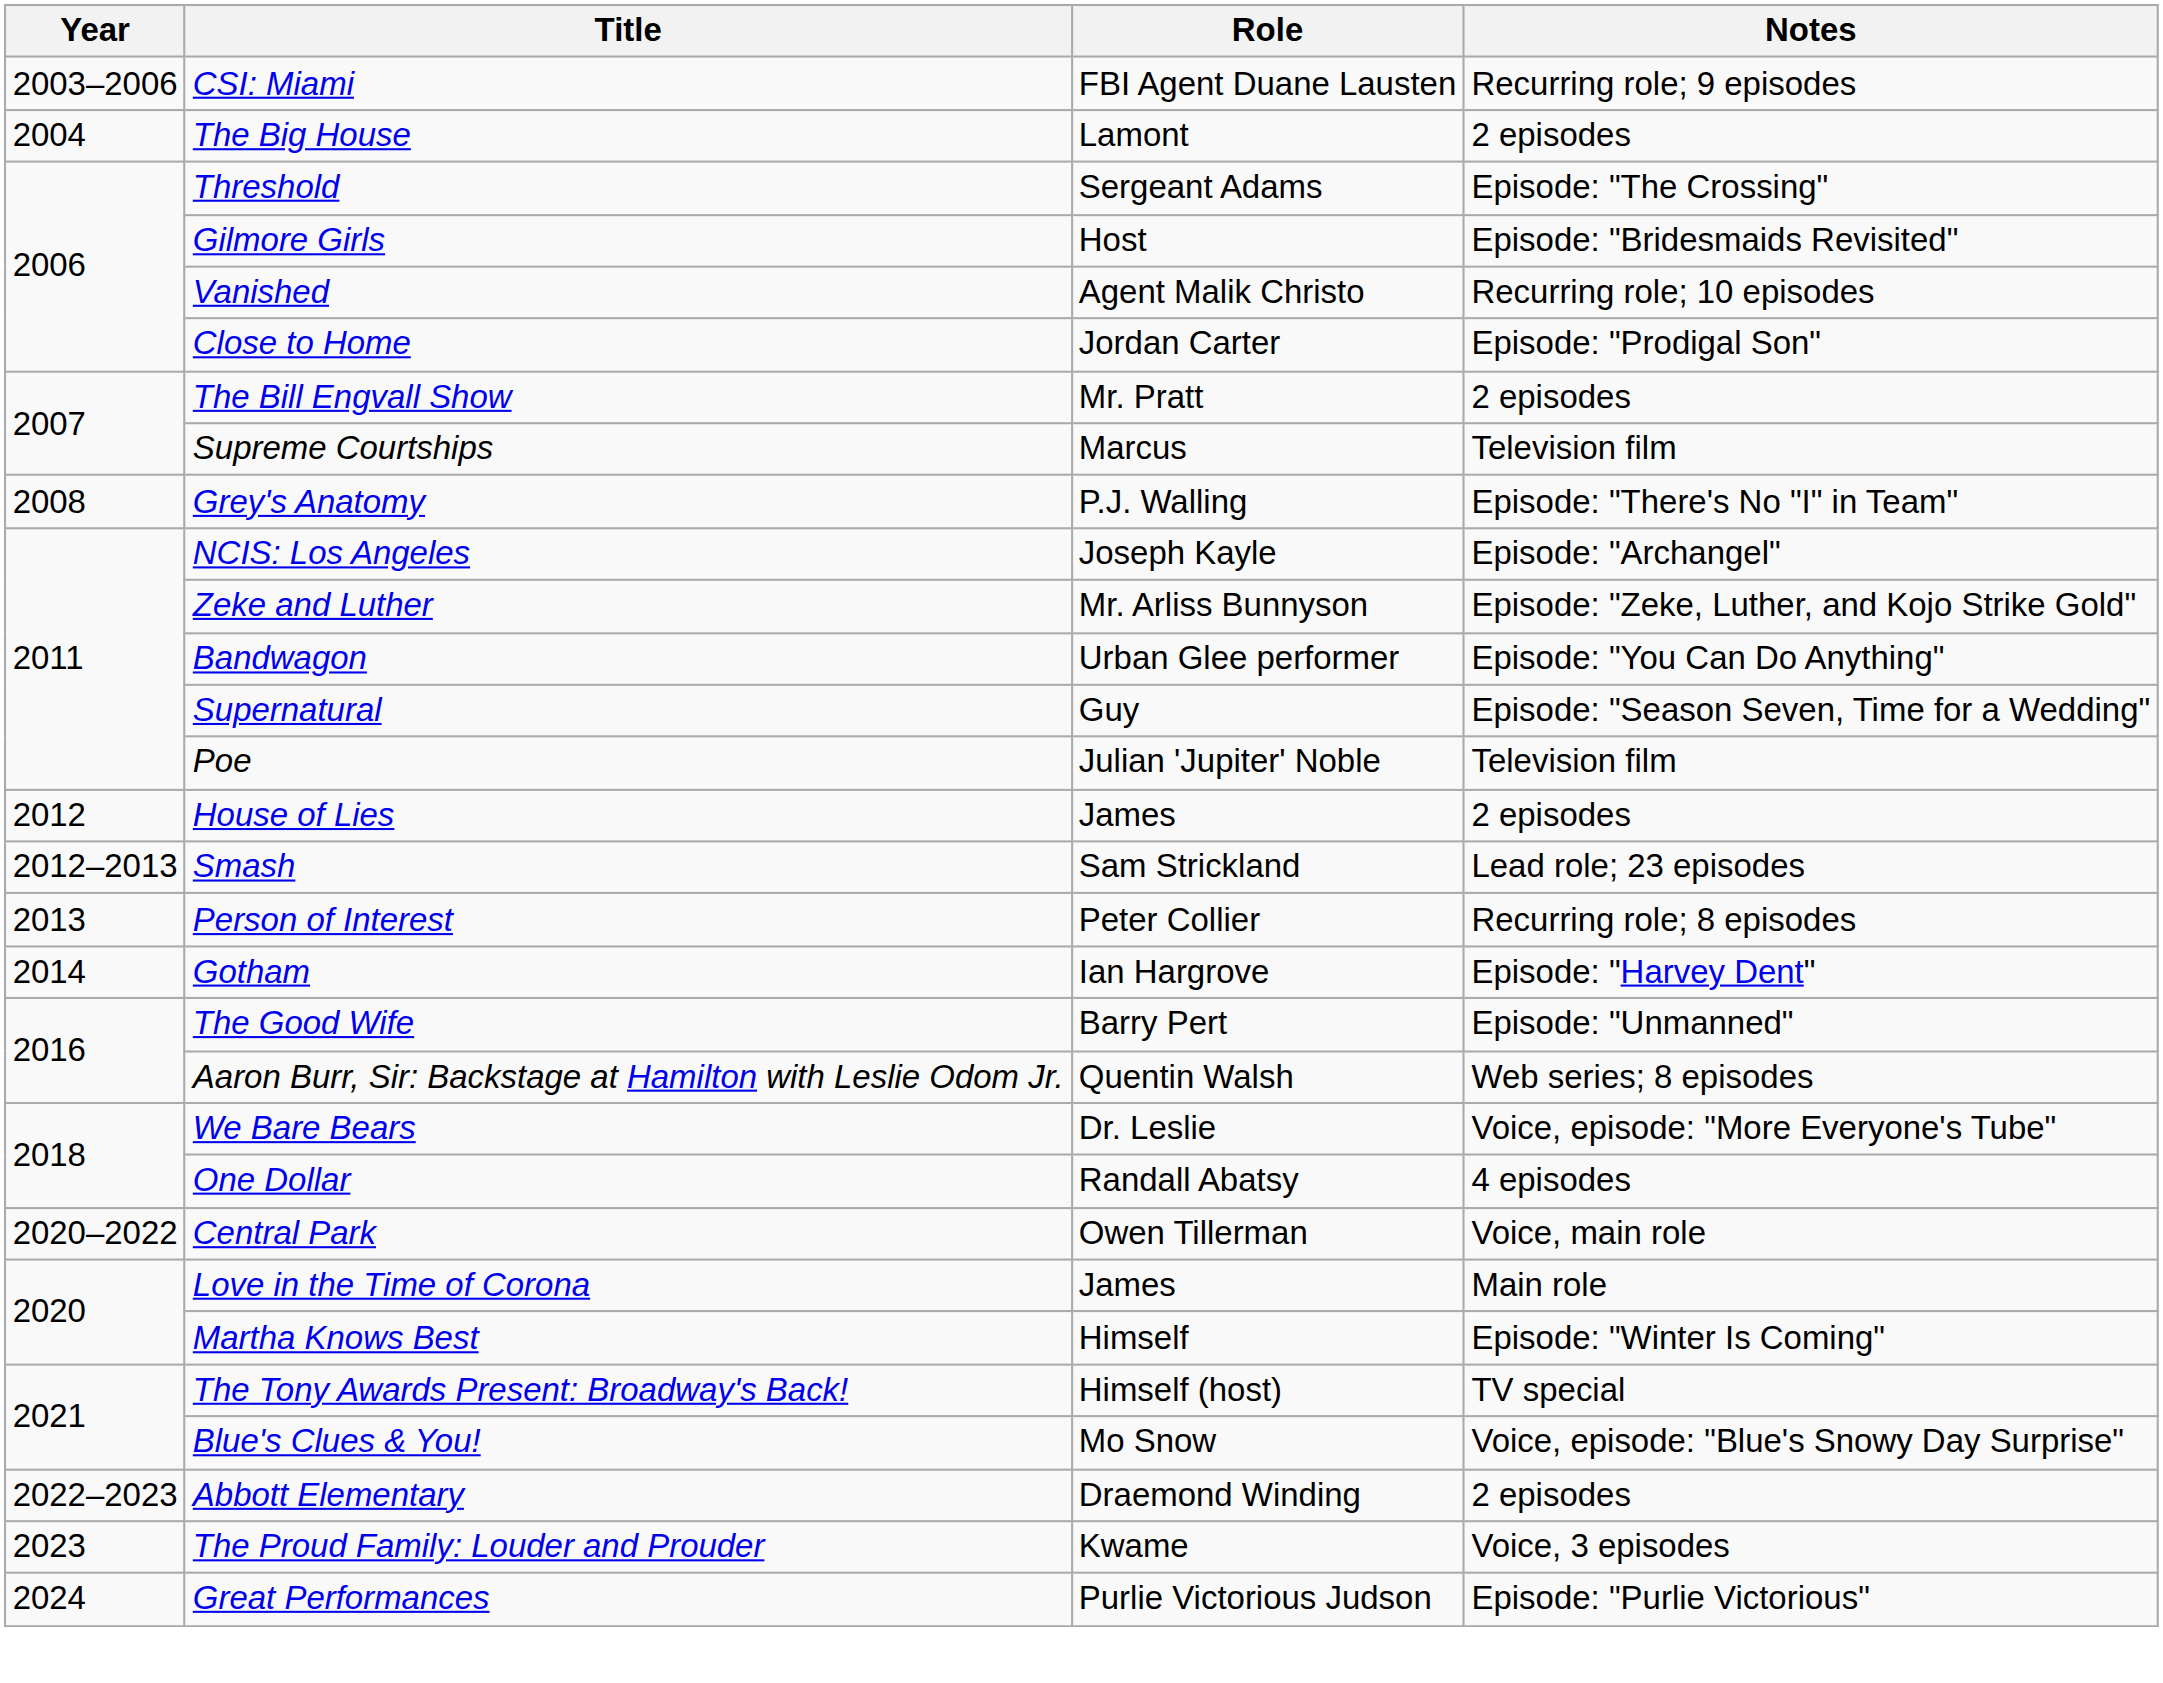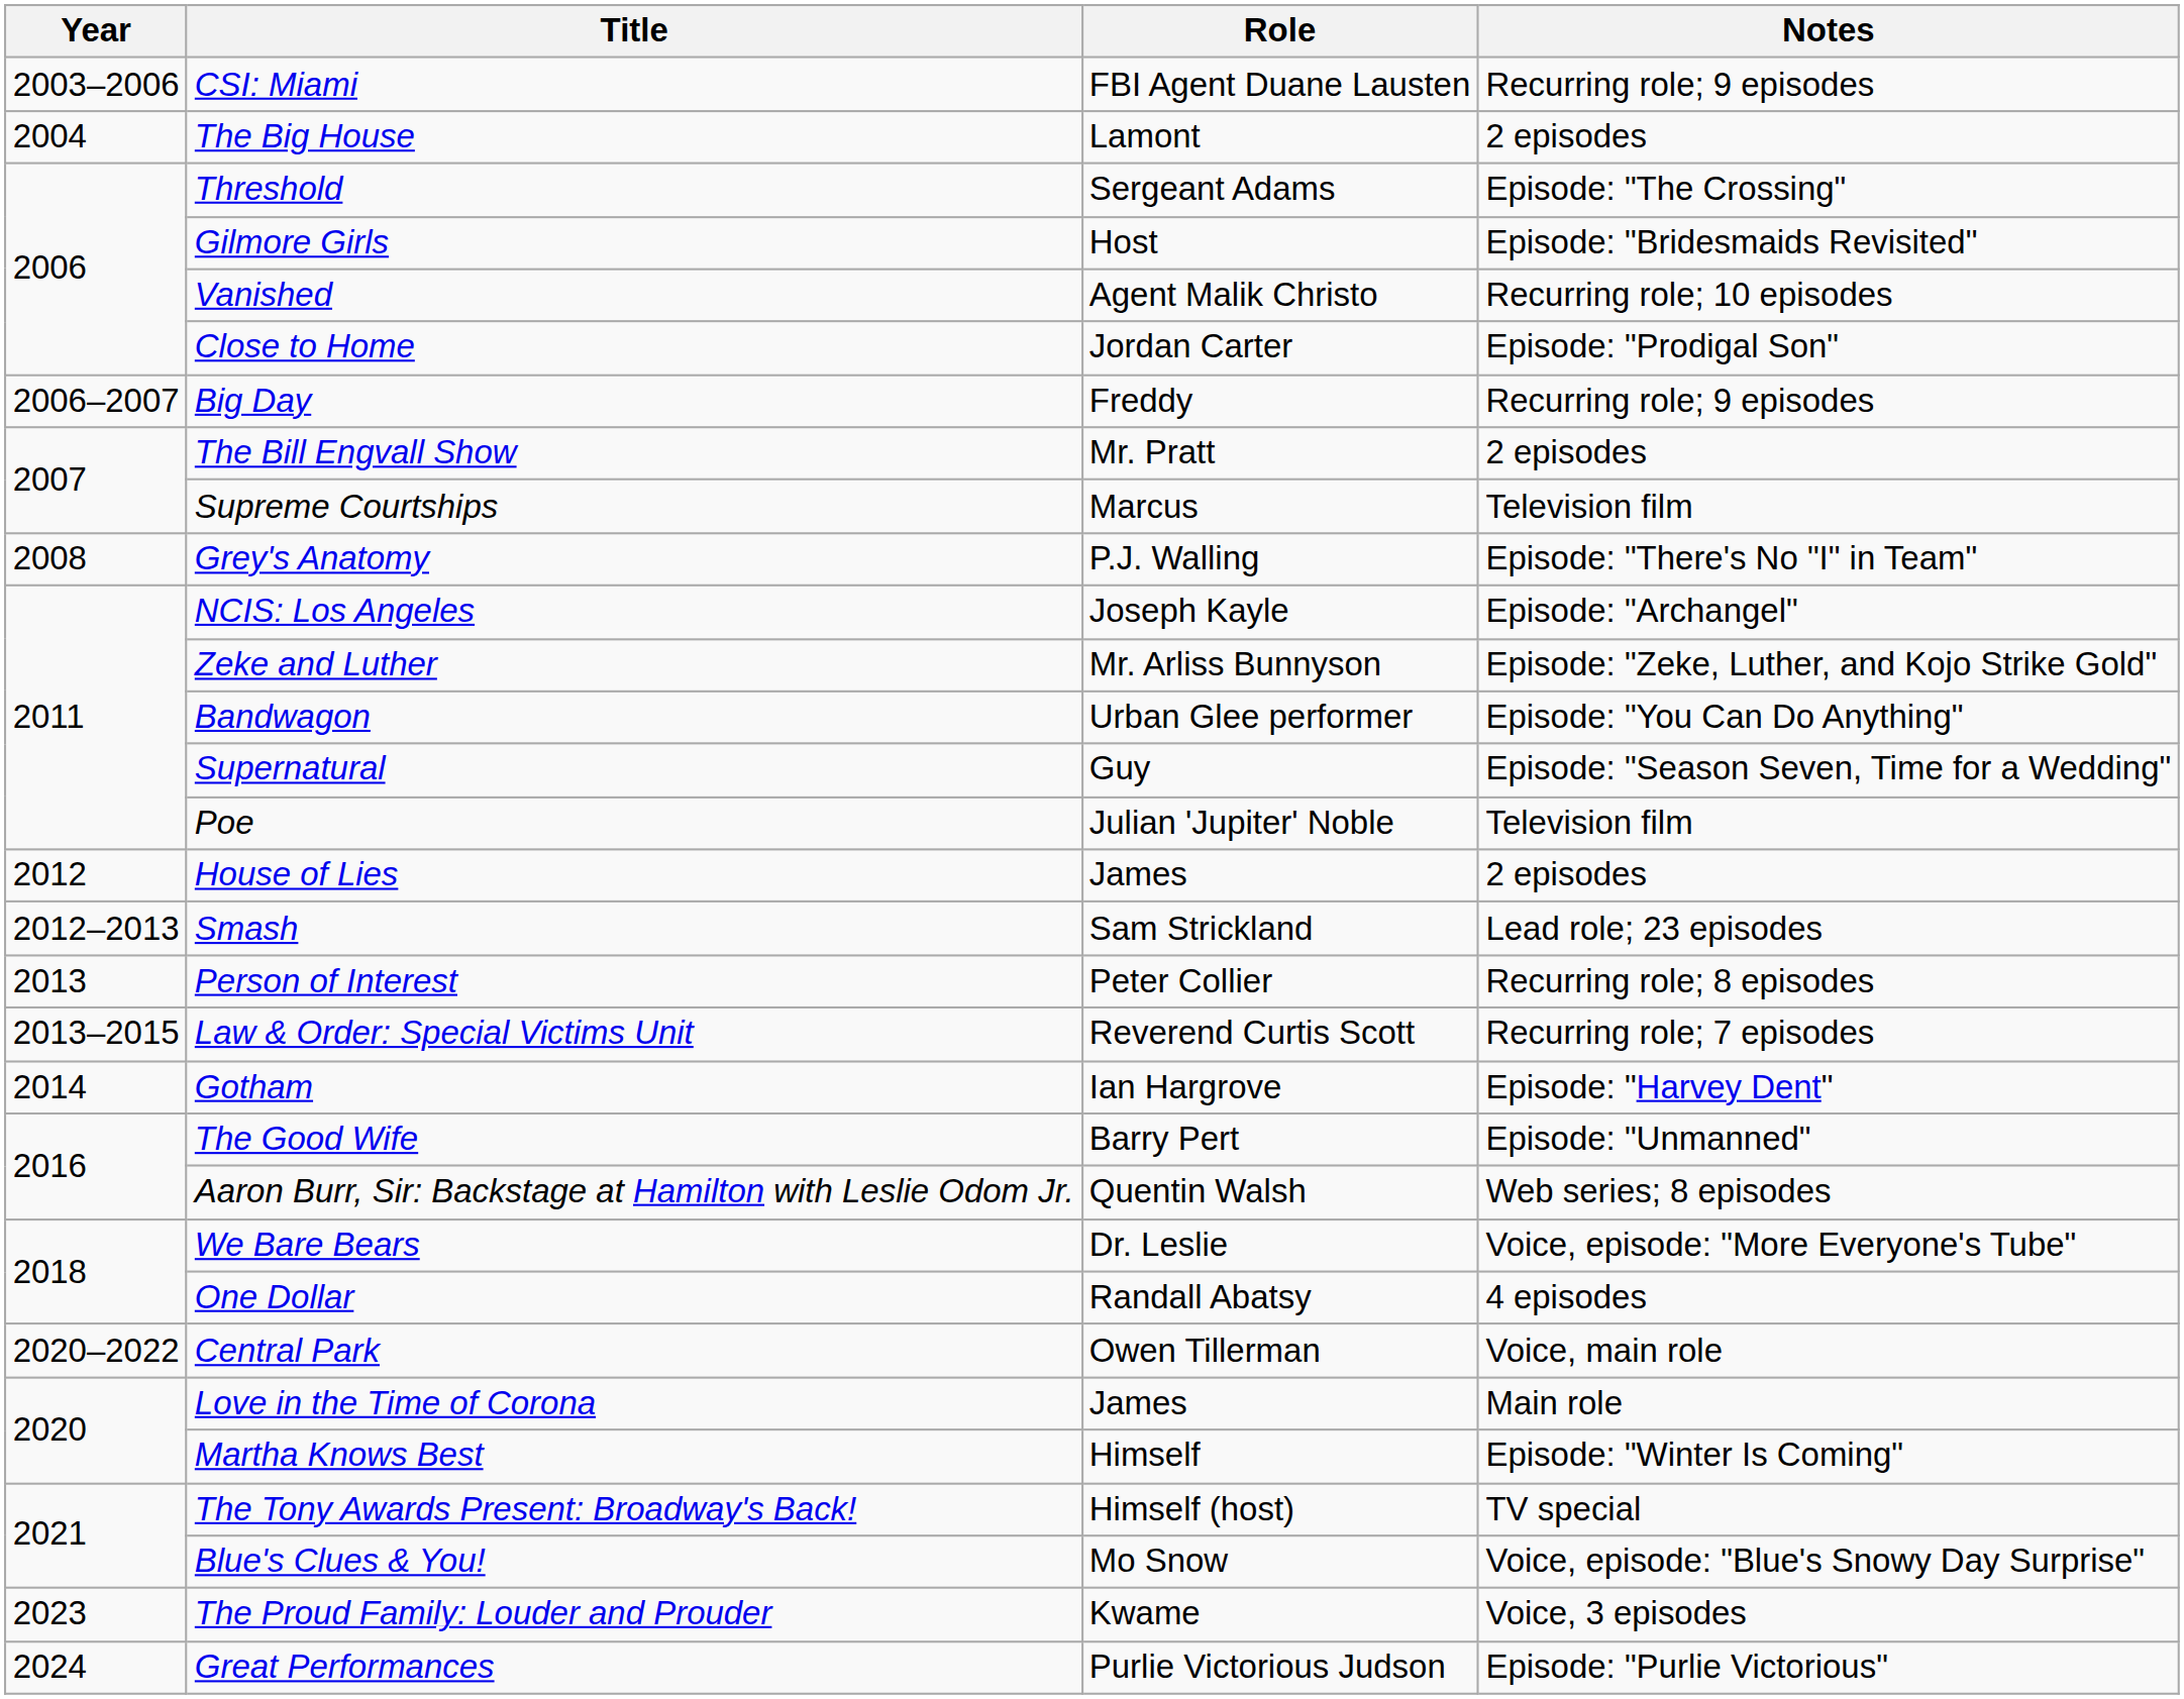 <table class="wikitable sortable">
 <tr>
 <th>Year</th>
 <th>Title</th>
 <th>Role</th>
 <th class="unsortable">Notes</th>
 </tr>
 <tr>
 <td>2003–2006</td>
 <td><em><a href='#'>CSI: Miami</a></em></td>
 <td>FBI Agent Duane Lausten</td>
 <td>Recurring role; 9 episodes</td>
 </tr>
 <tr>
 <td>2004</td>
 <td><em><a href='#'>The Big House</a></em></td>
 <td>Lamont</td>
 <td>2 episodes</td>
 </tr>
 <tr>
 <td rowspan="4">2006</td>
 <td><em><a href='#'>Threshold</a></em></td>
 <td>Sergeant Adams</td>
 <td>Episode: "The Crossing"</td>
 </tr>
 <tr>
 <td><em><a href='#'>Gilmore Girls</a></em></td>
 <td>Host</td>
 <td>Episode: "Bridesmaids Revisited"</td>
 </tr>
 <tr>
 <td><em><a href='#'>Vanished</a></em></td>
 <td>Agent Malik Christo</td>
 <td>Recurring role; 10 episodes</td>
 </tr>
 <tr>
 <td><em><a href='#'>Close to Home</a></em></td>
 <td>Jordan Carter</td>
 <td>Episode: "Prodigal Son"</td>
+</tr>
+<tr>
+<td>2006–2007</td>
+<td><em><a href='#'>Big Day</a></em></td>
+<td>Freddy</td>
+<td>Recurring role; 9 episodes</td>
 </tr>
 <tr>
 <td rowspan="2">2007</td>
 <td><em><a href='#'>The Bill Engvall Show</a></em></td>
 <td>Mr. Pratt</td>
 <td>2 episodes</td>
 </tr>
 <tr>
 <td><em>Supreme Courtships</em></td>
 <td>Marcus</td>
 <td>Television film</td>
 </tr>
 <tr>
 <td>2008</td>
 <td><em><a href='#'>Grey's Anatomy</a></em></td>
 <td>P.J. Walling</td>
 <td>Episode: "There's No "I" in Team"</td>
 </tr>
 <tr>
 <td rowspan="5">2011</td>
 <td><em><a href='#'>NCIS: Los Angeles</a></em></td>
 <td>Joseph Kayle</td>
 <td>Episode: "Archangel"</td>
 </tr>
 <tr>
 <td><em><a href='#'>Zeke and Luther</a></em></td>
 <td>Mr. Arliss Bunnyson</td>
 <td>Episode: "Zeke, Luther, and Kojo Strike Gold"</td>
 </tr>
 <tr>
 <td><em><a href='#'>Bandwagon</a></em></td>
 <td>Urban Glee performer</td>
 <td>Episode: "You Can Do Anything"</td>
 </tr>
 <tr>
 <td><em><a href='#'>Supernatural</a></em></td>
 <td>Guy</td>
 <td>Episode: "Season Seven, Time for a Wedding"</td>
 </tr>
 <tr>
 <td><em>Poe</em></td>
 <td>Julian 'Jupiter' Noble</td>
 <td>Television film</td>
 </tr>
 <tr>
 <td>2012</td>
 <td><em><a href='#'>House of Lies</a></em></td>
 <td>James</td>
 <td>2 episodes</td>
 </tr>
 <tr>
 <td>2012–2013</td>
 <td><em><a href='#'>Smash</a></em></td>
 <td>Sam Strickland</td>
 <td>Lead role; 23 episodes</td>
 </tr>
 <tr>
 <td>2013</td>
 <td><em><a href='#'>Person of Interest</a></em></td>
 <td>Peter Collier</td>
 <td>Recurring role; 8 episodes</td>
 </tr>
 <tr>
+<td>2013–2015</td>
+<td><em><a href='#'>Law & Order: Special Victims Unit</a></em></td>
+<td>Reverend Curtis Scott</td>
+<td>Recurring role; 7 episodes</td>
+</tr>
+<tr>
 <td>2014</td>
 <td><em><a href='#'>Gotham</a></em></td>
 <td>Ian Hargrove</td>
 <td>Episode: "<a href='#'>Harvey Dent</a>"</td>
 </tr>
 <tr>
 <td rowspan="2">2016</td>
 <td><em><a href='#'>The Good Wife</a></em></td>
 <td>Barry Pert</td>
 <td>Episode: "Unmanned"</td>
 </tr>
 <tr>
 <td><em>Aaron Burr, Sir: Backstage at <a href='#'>Hamilton</a> with Leslie Odom Jr.</em></td>
 <td>Quentin Walsh</td>
 <td>Web series; 8 episodes</td>
 </tr>
 <tr>
 <td rowspan="2">2018</td>
 <td><em><a href='#'>We Bare Bears</a></em></td>
 <td>Dr. Leslie</td>
 <td>Voice, episode: "More Everyone's Tube"</td>
 </tr>
 <tr>
 <td><em><a href='#'>One Dollar</a></em></td>
 <td>Randall Abatsy</td>
 <td>4 episodes</td>
 </tr>
 <tr>
 <td>2020–2022</td>
 <td><em><a href='#'>Central Park</a></em></td>
 <td>Owen Tillerman</td>
 <td>Voice, main role</td>
 </tr>
 <tr>
 <td rowspan="2">2020</td>
 <td><em><a href='#'>Love in the Time of Corona</a></em></td>
 <td>James</td>
 <td>Main role</td>
 </tr>
 <tr>
 <td><em><a href='#'>Martha Knows Best</a></em></td>
 <td>Himself</td>
 <td>Episode: "Winter Is Coming"</td>
 </tr>
 <tr>
 <td rowspan="2">2021</td>
 <td><em><a href='#'>The Tony Awards Present: Broadway's Back!</a></em></td>
 <td>Himself (host)</td>
 <td>TV special</td>
 </tr>
 <tr>
 <td><em><a href='#'>Blue's Clues & You!</a></em></td>
 <td>Mo Snow</td>
 <td>Voice, episode: "Blue's Snowy Day Surprise"</td>
 </tr>
 <tr>
-<td>2022–2023</td>
-<td><em><a href='#'>Abbott Elementary</a></em></td>
-<td>Draemond Winding</td>
-<td>2 episodes</td>
-</tr>
-<tr>
 <td>2023</td>
 <td><em><a href='#'>The Proud Family: Louder and Prouder</a></em></td>
 <td>Kwame</td>
 <td>Voice, 3 episodes</td>
 </tr>
 <tr>
 <td>2024</td>
 <td><em><a href='#'>Great Performances</a></em></td>
 <td>Purlie Victorious Judson</td>
 <td>Episode: "Purlie Victorious"</td>
 </tr>
 </table>
